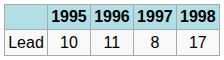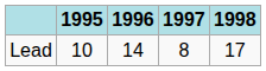 <table class="wikitable" style="text-align:center">
 <tr>
 <th style="background:#B0E0E6"></th>
 <th style="background:#B0E0E6">1995</th>
 <th style="background:#B0E0E6">1996</th>
 <th style="background:#B0E0E6">1997</th>
 <th style="background:#B0E0E6">1998</th>
 </tr>
 <tr>
 <td align="left">Lead</td>
 <td>10</td>
-<td>11</td>
+<td>14</td>
 <td>8</td>
 <td>17</td>
 </tr>
 </table>
